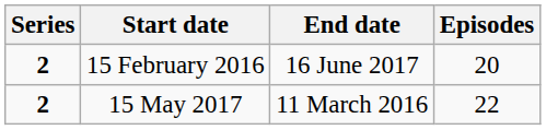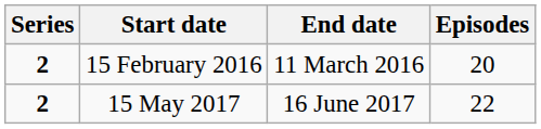 <table class="wikitable" style="text-align:center;">
 <tr>
 <th>Series</th>
 <th>Start date</th>
 <th>End date</th>
 <th>Episodes</th>
 </tr>
 <tr>
 <td><strong>2</strong></td>
 <td>15 February 2016</td>
-<td>16 June 2017</td>
+<td>11 March 2016</td>
 <td>20</td>
 </tr>
 <tr>
 <td><strong>2</strong></td>
 <td>15 May 2017</td>
-<td>11 March 2016</td>
+<td>16 June 2017</td>
 <td>22</td>
 </tr>
 </table>
